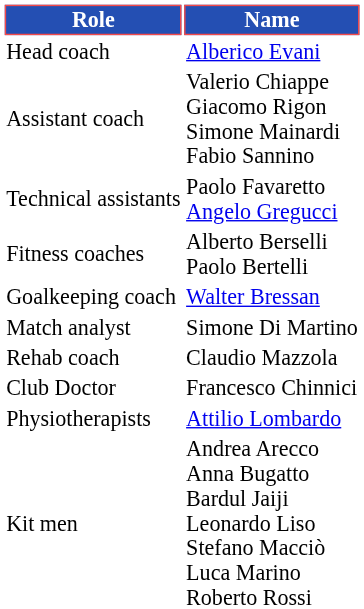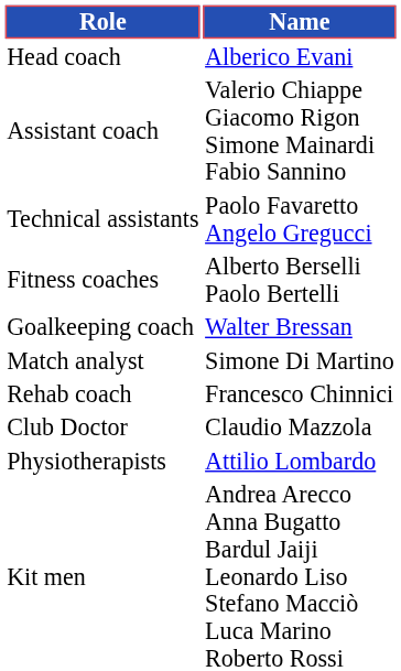 <table class="toccolours">
 <tr>
 <th style="background:#244fb3;color:#ffffff;border:1px solid #f44a4a">Role</th>
 <th style="background:#244fb3;color:#ffffff;border:1px solid #f44a4a">Name</th>
 </tr>
 <tr>
 <td>Head coach</td>
 <td> <a href='#'>Alberico Evani</a></td>
 </tr>
 <tr>
 <td>Assistant coach</td>
 <td> Valerio Chiappe <br>  Giacomo Rigon <br>  Simone Mainardi <br>  Fabio Sannino</td>
 </tr>
 <tr>
 <td>Technical assistants</td>
 <td> Paolo Favaretto <br>  <a href='#'>Angelo Gregucci</a></td>
 </tr>
 <tr>
 <td>Fitness coaches</td>
 <td> Alberto Berselli <br>  Paolo Bertelli</td>
 </tr>
 <tr>
 <td>Goalkeeping coach</td>
 <td> <a href='#'>Walter Bressan</a></td>
 </tr>
 <tr>
 <td>Match analyst</td>
 <td> Simone Di Martino</td>
 </tr>
 <tr>
 <td>Rehab coach</td>
-<td> Claudio Mazzola</td>
+<td> Francesco Chinnici</td>
 </tr>
 <tr>
 <td>Club Doctor</td>
-<td> Francesco Chinnici</td>
+<td> Claudio Mazzola</td>
 </tr>
 <tr>
 <td>Physiotherapists</td>
 <td> <a href='#'>Attilio Lombardo</a></td>
 </tr>
 <tr>
 <td>Kit men</td>
 <td> Andrea Arecco <br>  Anna Bugatto <br>  Bardul Jaiji <br>  Leonardo Liso <br>  Stefano Macciò <br>  Luca Marino <br>  Roberto Rossi</td>
 </tr>
 </table>
